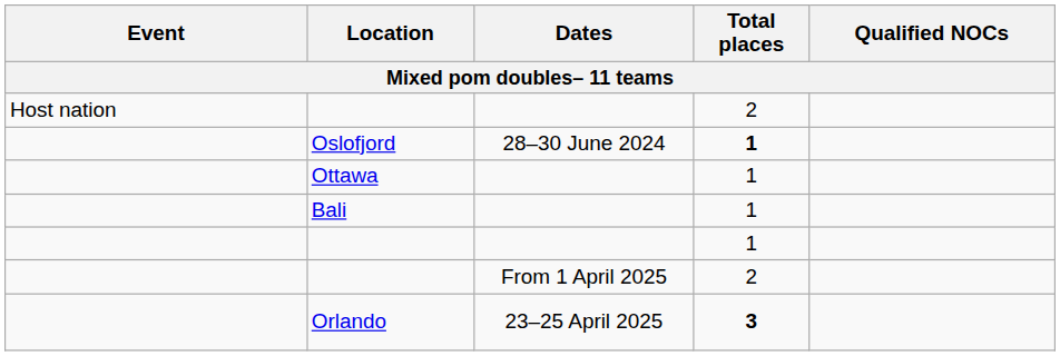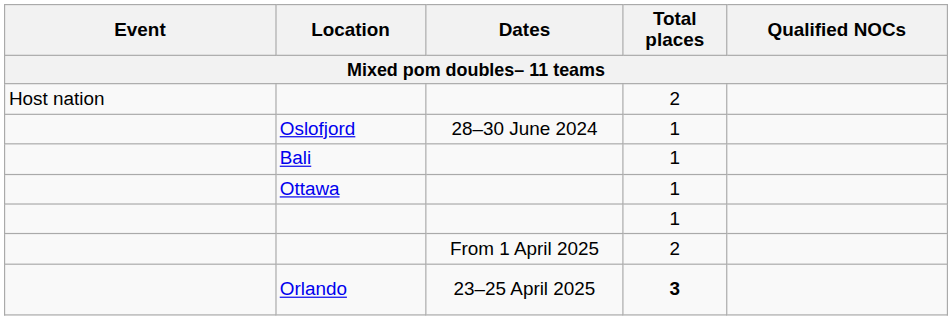 <table class="wikitable" width=800>
 <tr>
 <th>Event</th>
 <th width=120>Location</th>
 <th width=160>Dates</th>
 <th width=80>Total places</th>
 <th width=180>Qualified NOCs</th>
 </tr>
 <tr style="font-size:95%;">
 <th colspan=5>Mixed pom doubles– 11 teams</th>
 </tr>
 <tr>
 <td>Host nation</td>
 <td></td>
 <td></td>
 <td align="center">2</td>
 <td></td>
 </tr>
 <tr>
 <td></td>
 <td> <a href='#'>Oslofjord</a></td>
 <td align="center">28–30 June 2024</td>
-<td align="center"><strong>1</strong></td>
+<td align="center">1</td>
 <td></td>
 </tr>
 <tr>
 <td></td>
-<td> <a href='#'>Ottawa</a></td>
+<td> <a href='#'>Bali</a></td>
 <td align="center"></td>
 <td align="center">1</td>
 <td></td>
 </tr>
 <tr>
 <td></td>
-<td> <a href='#'>Bali</a></td>
+<td> <a href='#'>Ottawa</a></td>
 <td align="center"></td>
 <td align="center">1</td>
 <td></td>
 </tr>
 <tr>
 <td></td>
 <td></td>
 <td align="center"></td>
 <td align="center">1</td>
 <td></td>
 </tr>
 <tr>
 <td></td>
 <td></td>
 <td align="center">From 1 April 2025</td>
 <td align="center">2</td>
 <td><br></td>
 </tr>
 <tr>
 <td></td>
 <td> <a href='#'>Orlando</a></td>
 <td align="center">23–25 April 2025</td>
 <td align="center"><strong>3</strong></td>
 <td><br><br></td>
 </tr>
 </table>
